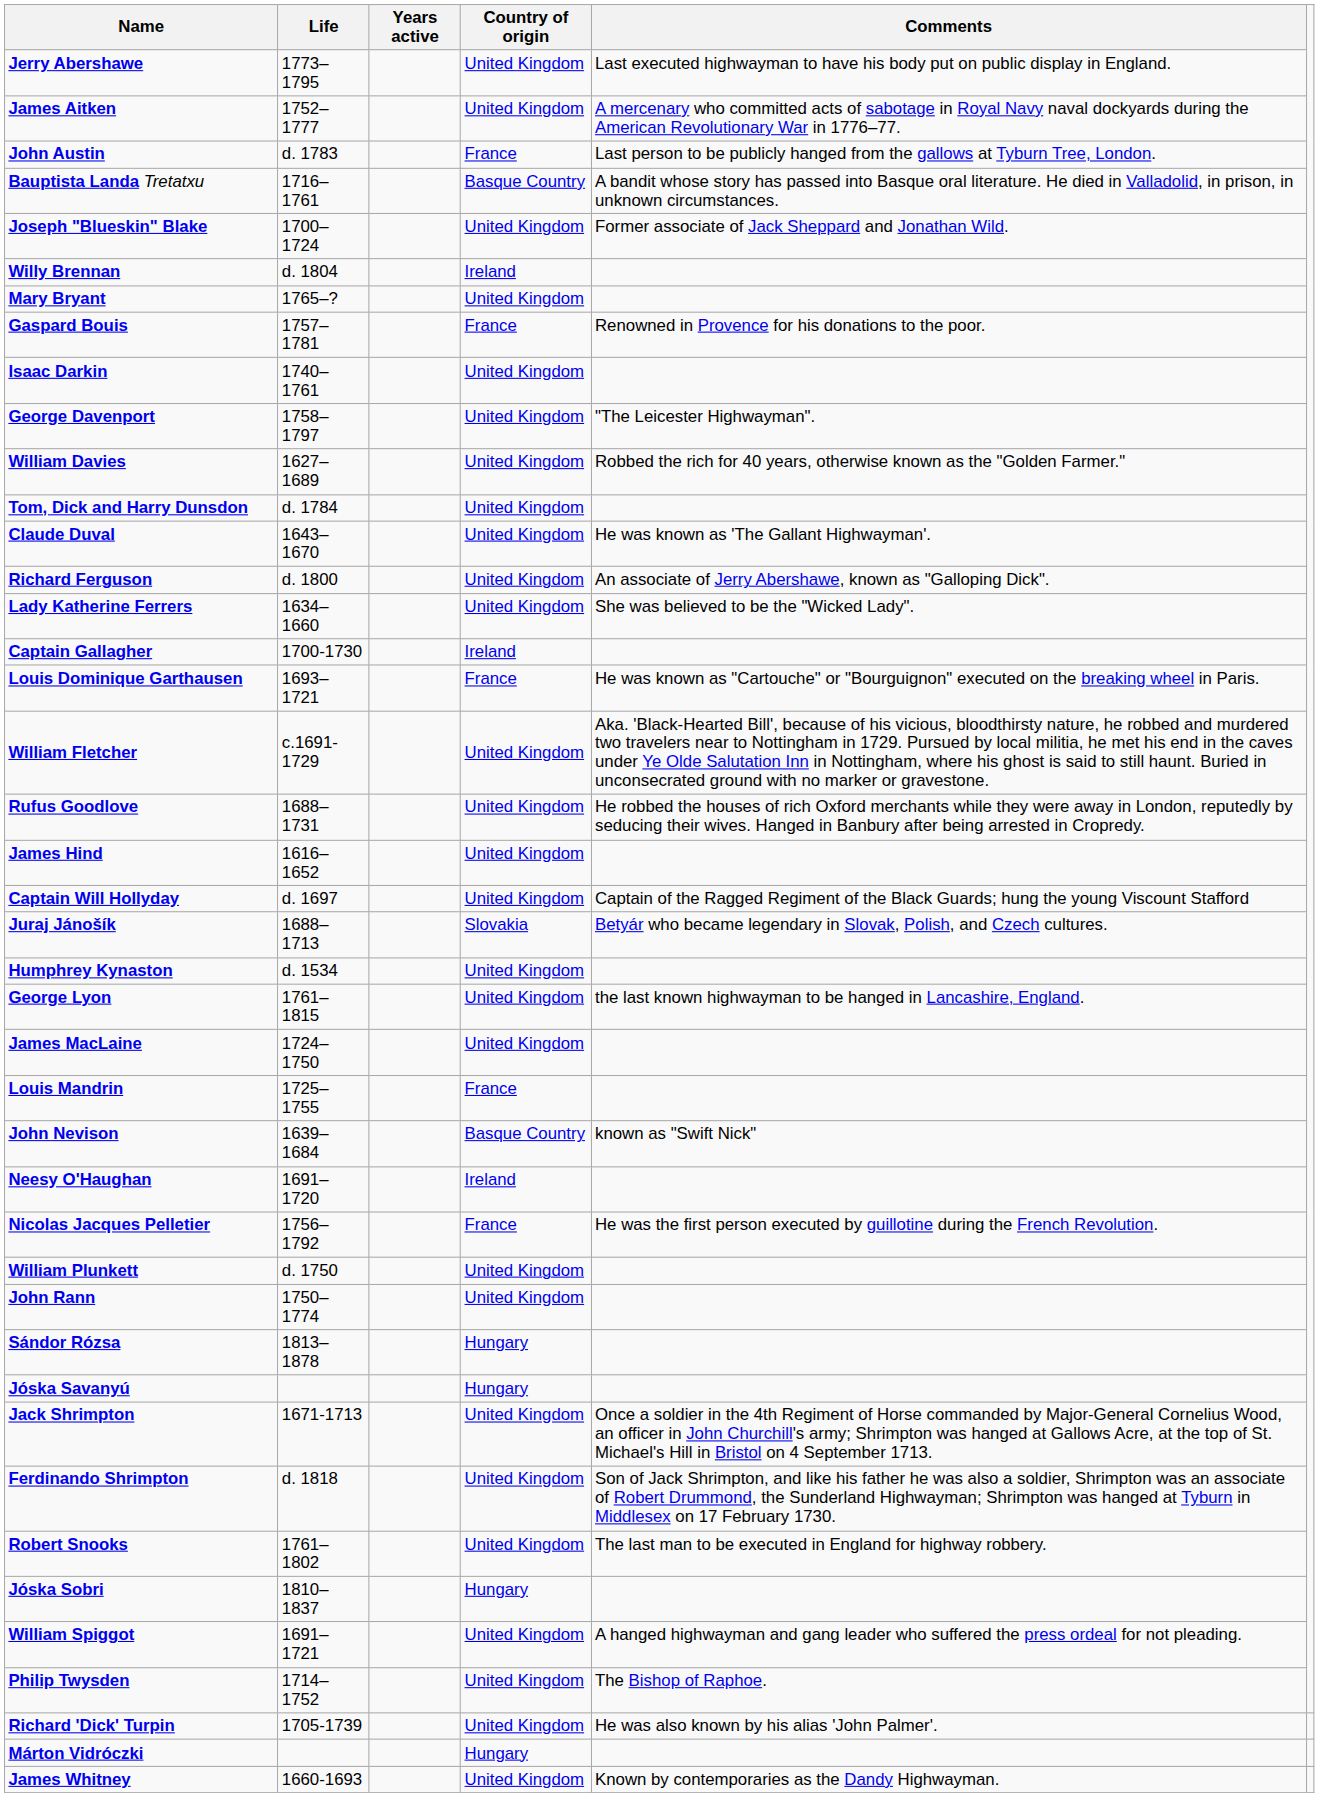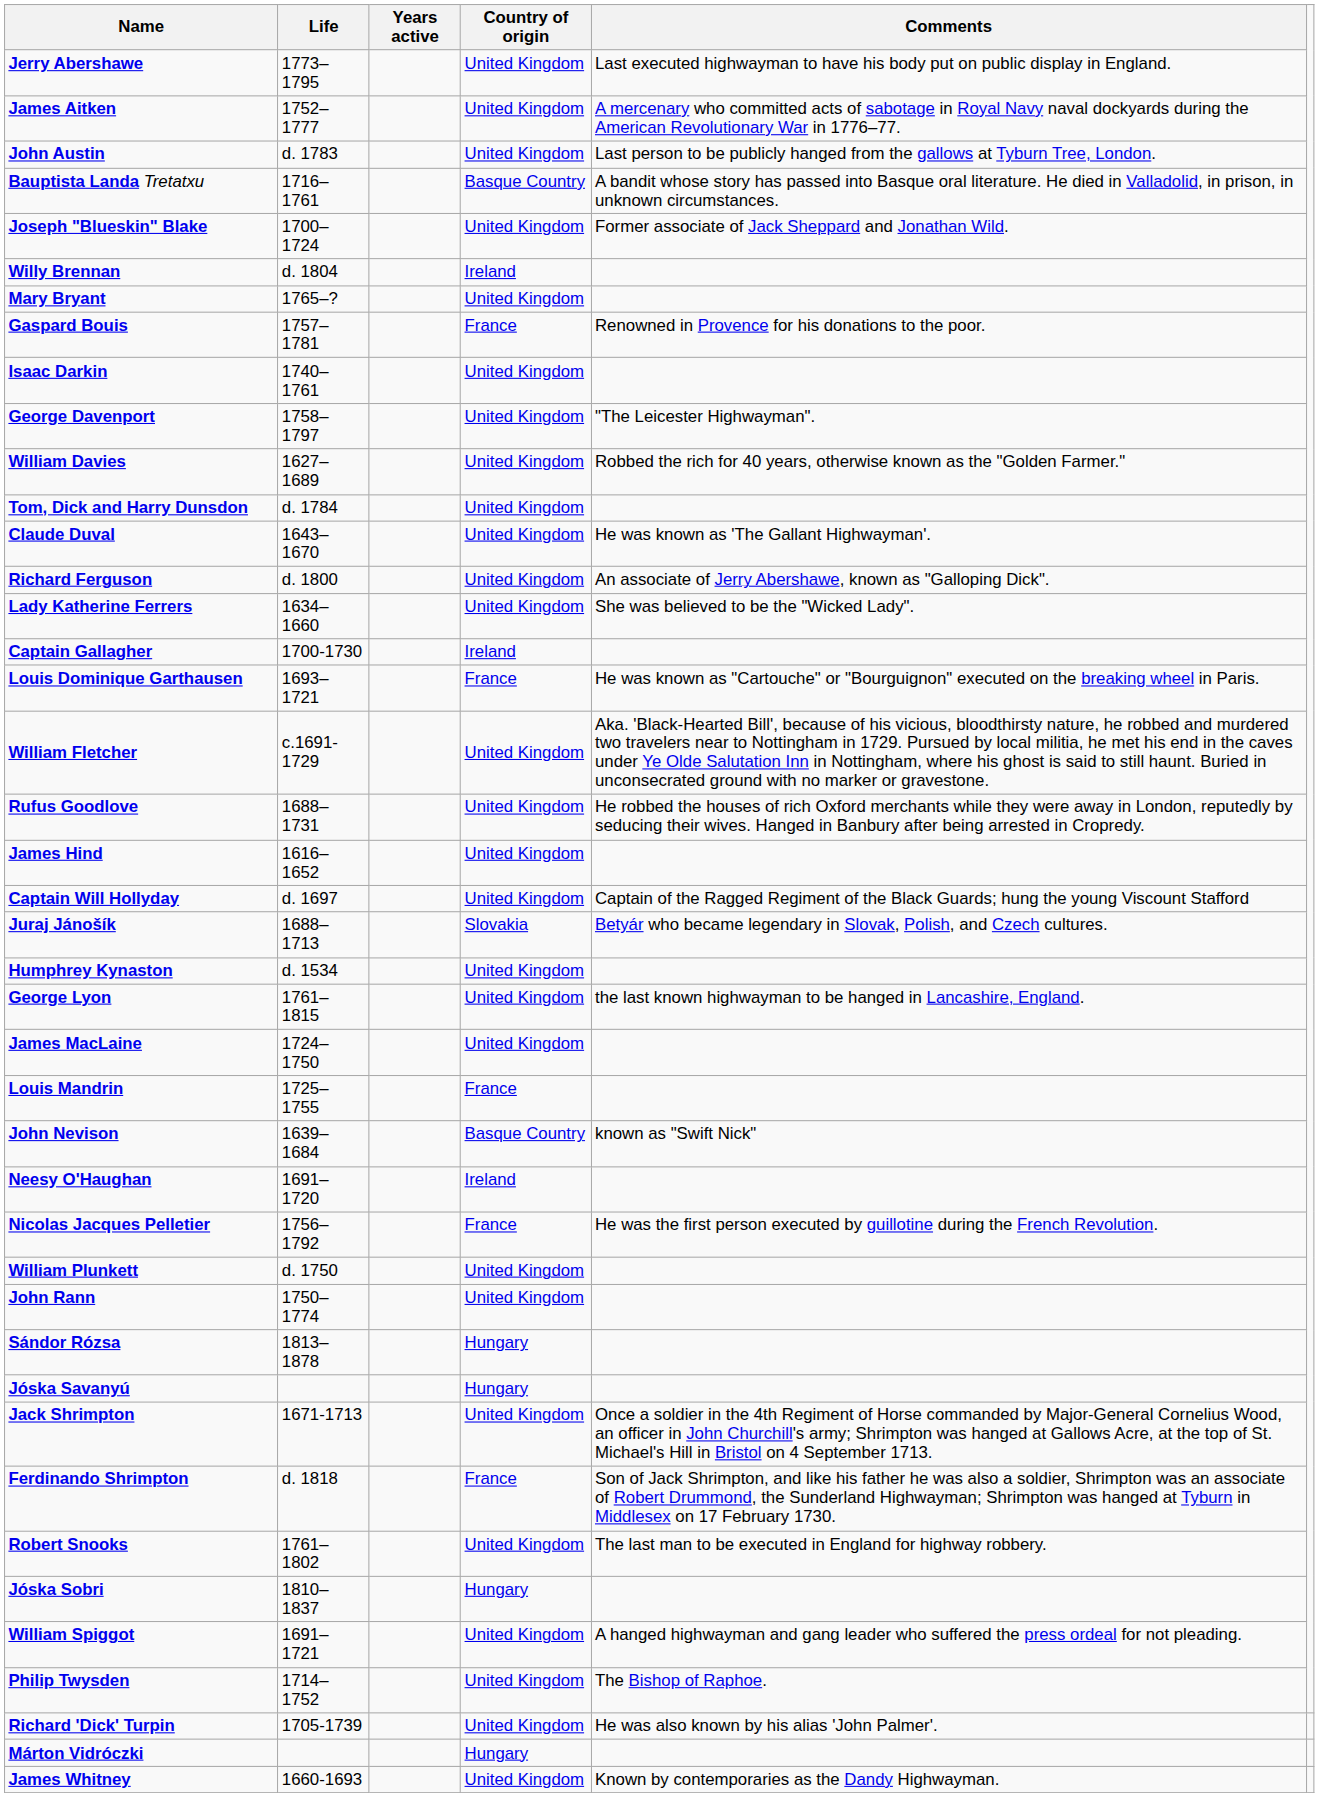 <table class="sortable wikitable">
 <tr>
 <th style="width:21%;">Name</th>
 <th style="width:7%;">Life</th>
 <th style="width:7%;">Years active</th>
 <th style="width:10%;">Country of origin</th>
 <th style="width:55%;">Comments</th>
 </tr>
 <tr valign="top">
 <td><strong><a href='#'>Jerry Abershawe</a></strong></td>
 <td>1773–1795</td>
 <td></td>
 <td><a href='#'>United Kingdom</a></td>
 <td>Last executed highwayman to have his body put on public display in England.</td>
 </tr>
 <tr valign="top">
 <td><strong><a href='#'>James Aitken</a></strong></td>
 <td>1752–1777</td>
 <td></td>
 <td><a href='#'>United Kingdom</a></td>
 <td><a href='#'>A mercenary</a> who committed acts of <a href='#'>sabotage</a> in <a href='#'>Royal Navy</a> naval dockyards during the <a href='#'>American Revolutionary War</a> in 1776–77.</td>
 </tr>
 <tr valign="top">
 <td><strong><a href='#'>John Austin</a></strong></td>
 <td>d. 1783</td>
 <td></td>
-<td><a href='#'>France</a></td>
+<td><a href='#'>United Kingdom</a></td>
 <td>Last person to be publicly hanged from the <a href='#'>gallows</a> at <a href='#'>Tyburn Tree, London</a>.</td>
 </tr>
 <tr valign="top">
 <td><strong><a href='#'>Bauptista Landa</a></strong> <em>Tretatxu</em></td>
 <td>1716–1761</td>
 <td></td>
 <td><a href='#'>Basque Country</a></td>
 <td>A bandit whose story has passed into Basque oral literature. He died in <a href='#'>Valladolid</a>, in prison, in unknown circumstances.</td>
 </tr>
 <tr valign="top">
 <td><strong><a href='#'>Joseph "Blueskin" Blake</a></strong></td>
 <td>1700–1724</td>
 <td></td>
 <td><a href='#'>United Kingdom</a></td>
 <td>Former associate of <a href='#'>Jack Sheppard</a> and <a href='#'>Jonathan Wild</a>.</td>
 </tr>
 <tr valign="top">
 <td><strong><a href='#'>Willy Brennan</a></strong></td>
 <td>d. 1804</td>
 <td></td>
 <td><a href='#'>Ireland</a></td>
 <td></td>
 </tr>
 <tr valign="top">
 <td><strong><a href='#'>Mary Bryant</a></strong></td>
 <td>1765–?</td>
 <td></td>
 <td><a href='#'>United Kingdom</a></td>
 <td></td>
 </tr>
 <tr valign="top">
 <td><strong><a href='#'>Gaspard Bouis</a></strong></td>
 <td>1757–1781</td>
 <td></td>
 <td><a href='#'>France</a></td>
 <td>Renowned in <a href='#'>Provence</a> for his donations to the poor.</td>
 </tr>
 <tr valign="top">
 <td><strong><a href='#'>Isaac Darkin</a></strong></td>
 <td>1740–1761</td>
 <td></td>
 <td><a href='#'>United Kingdom</a></td>
 <td></td>
 </tr>
 <tr valign="top">
 <td><strong><a href='#'>George Davenport</a></strong></td>
 <td>1758–1797</td>
 <td></td>
 <td><a href='#'>United Kingdom</a></td>
 <td>"The Leicester Highwayman".</td>
 </tr>
 <tr valign="top">
 <td><strong><a href='#'>William Davies</a></strong></td>
 <td>1627–1689</td>
 <td></td>
 <td><a href='#'>United Kingdom</a></td>
 <td>Robbed the rich for 40 years, otherwise known as the "Golden Farmer."</td>
 </tr>
 <tr valign="top">
 <td><strong><a href='#'>Tom, Dick and Harry Dunsdon</a></strong></td>
 <td>d. 1784</td>
 <td></td>
 <td><a href='#'>United Kingdom</a></td>
 <td></td>
 </tr>
 <tr valign="top">
 <td><strong><a href='#'>Claude Duval</a></strong></td>
 <td>1643–1670</td>
 <td></td>
 <td><a href='#'>United Kingdom</a></td>
 <td>He was known as 'The Gallant Highwayman'.</td>
 </tr>
 <tr valign="top">
 <td><strong><a href='#'>Richard Ferguson</a></strong></td>
 <td>d. 1800</td>
 <td></td>
 <td><a href='#'>United Kingdom</a></td>
 <td>An associate of <a href='#'>Jerry Abershawe</a>, known as "Galloping Dick".</td>
 </tr>
 <tr valign="top">
 <td><strong><a href='#'>Lady Katherine Ferrers</a></strong></td>
 <td>1634–1660</td>
 <td></td>
 <td><a href='#'>United Kingdom</a></td>
 <td>She was believed to be the "Wicked Lady".</td>
 </tr>
 <tr valign="top">
 <td><strong><a href='#'>Captain Gallagher</a></strong></td>
 <td>1700-1730</td>
 <td></td>
 <td><a href='#'>Ireland</a></td>
 <td></td>
 </tr>
 <tr valign="top">
 <td><strong><a href='#'>Louis Dominique Garthausen</a></strong></td>
 <td>1693–1721</td>
 <td></td>
 <td><a href='#'>France</a></td>
 <td>He was known as "Cartouche" or "Bourguignon" executed on the <a href='#'>breaking wheel</a> in Paris.</td>
 </tr>
 <tr>
 <td><strong><a href='#'>William Fletcher</a></strong></td>
 <td>c.1691-1729</td>
 <td></td>
 <td><a href='#'>United Kingdom</a></td>
 <td>Aka. 'Black-Hearted Bill', because of his vicious, bloodthirsty nature, he robbed and murdered two travelers near to Nottingham in 1729. Pursued by local militia, he met his end in the caves under <a href='#'>Ye Olde Salutation Inn</a> in Nottingham, where his ghost is said to still haunt. Buried in unconsecrated ground with no marker or gravestone.</td>
 </tr>
 <tr valign="top">
 <td><strong><a href='#'>Rufus Goodlove</a></strong></td>
 <td>1688–1731</td>
 <td></td>
 <td><a href='#'>United Kingdom</a></td>
 <td>He robbed the houses of rich Oxford merchants while they were away in London, reputedly by seducing their wives. Hanged in Banbury after being arrested in Cropredy.</td>
 </tr>
 <tr valign="top">
 <td><strong><a href='#'>James Hind</a></strong></td>
 <td>1616–1652</td>
 <td></td>
 <td><a href='#'>United Kingdom</a></td>
 <td></td>
 </tr>
 <tr valign="top">
 <td><strong><a href='#'>Captain Will Hollyday</a></strong></td>
 <td>d. 1697</td>
 <td></td>
 <td><a href='#'>United Kingdom</a></td>
 <td>Captain of the Ragged Regiment of the Black Guards; hung the young Viscount Stafford</td>
 </tr>
 <tr valign="top">
 <td><strong><a href='#'>Juraj Jánošík</a></strong></td>
 <td>1688–1713</td>
 <td></td>
 <td><a href='#'>Slovakia</a></td>
 <td><a href='#'>Betyár</a> who became legendary in <a href='#'>Slovak</a>, <a href='#'>Polish</a>, and <a href='#'>Czech</a> cultures.</td>
 </tr>
 <tr valign="top">
 <td><strong><a href='#'>Humphrey Kynaston</a></strong></td>
 <td>d. 1534</td>
 <td></td>
 <td><a href='#'>United Kingdom</a></td>
 <td></td>
 </tr>
 <tr valign="top">
 <td><strong><a href='#'>George Lyon</a></strong></td>
 <td>1761–1815</td>
 <td></td>
 <td><a href='#'>United Kingdom</a></td>
 <td>the last known highwayman to be hanged in <a href='#'>Lancashire, England</a>.</td>
 </tr>
 <tr valign="top">
 <td><strong><a href='#'>James MacLaine</a></strong></td>
 <td>1724–1750</td>
 <td></td>
 <td><a href='#'>United Kingdom</a></td>
 <td></td>
 </tr>
 <tr valign="top">
 <td><strong><a href='#'>Louis Mandrin</a></strong></td>
 <td>1725–1755</td>
 <td></td>
 <td><a href='#'>France</a></td>
 <td></td>
 </tr>
 <tr valign="top">
 <td><strong><a href='#'>John Nevison</a></strong></td>
 <td>1639–1684</td>
 <td></td>
 <td><a href='#'>Basque Country</a></td>
 <td>known as "Swift Nick"</td>
 </tr>
 <tr valign="top">
 <td><strong><a href='#'>Neesy O'Haughan</a></strong></td>
 <td>1691–1720</td>
 <td></td>
 <td><a href='#'>Ireland</a></td>
 <td></td>
 </tr>
 <tr valign="top">
 <td><strong><a href='#'>Nicolas Jacques Pelletier</a></strong></td>
 <td>1756–1792</td>
 <td></td>
 <td><a href='#'>France</a></td>
 <td>He was the first person executed by <a href='#'>guillotine</a> during the <a href='#'>French Revolution</a>.</td>
 </tr>
 <tr valign="top">
 <td><strong><a href='#'>William Plunkett</a></strong></td>
 <td>d. 1750</td>
 <td></td>
 <td><a href='#'>United Kingdom</a></td>
 <td></td>
 </tr>
 <tr valign="top">
 <td><strong><a href='#'>John Rann</a></strong></td>
 <td>1750–1774</td>
 <td></td>
 <td><a href='#'>United Kingdom</a></td>
 <td></td>
 </tr>
 <tr valign="top">
 <td><strong><a href='#'>Sándor Rózsa</a></strong></td>
 <td>1813–1878</td>
 <td></td>
 <td><a href='#'>Hungary</a></td>
 <td></td>
 </tr>
 <tr valign="top">
 <td><strong><a href='#'>Jóska Savanyú</a></strong></td>
 <td></td>
 <td></td>
 <td><a href='#'>Hungary</a></td>
 <td></td>
 </tr>
 <tr valign="top">
 <td><strong><a href='#'>Jack Shrimpton</a></strong></td>
 <td>1671-1713</td>
 <td></td>
 <td><a href='#'>United Kingdom</a></td>
 <td>Once a soldier in the 4th Regiment of Horse commanded by Major-General Cornelius Wood, an officer in <a href='#'>John Churchill</a>'s army; Shrimpton was hanged at Gallows Acre, at the top of St. Michael's Hill in <a href='#'>Bristol</a> on 4 September 1713.</td>
 </tr>
 <tr valign="top">
 <td><strong><a href='#'>Ferdinando Shrimpton</a></strong></td>
 <td>d. 1818</td>
 <td></td>
-<td><a href='#'>United Kingdom</a></td>
+<td><a href='#'>France</a></td>
 <td>Son of Jack Shrimpton, and like his father he was also a soldier, Shrimpton was an associate of <a href='#'>Robert Drummond</a>, the Sunderland Highwayman; Shrimpton was hanged at <a href='#'>Tyburn</a> in <a href='#'>Middlesex</a> on 17 February 1730.</td>
 </tr>
 <tr valign="top">
 <td><strong><a href='#'>Robert Snooks</a></strong></td>
 <td>1761–1802</td>
 <td></td>
 <td><a href='#'>United Kingdom</a></td>
 <td>The last man to be executed in England for highway robbery.</td>
 </tr>
 <tr valign="top">
 <td><strong><a href='#'>Jóska Sobri</a></strong></td>
 <td>1810–1837</td>
 <td></td>
 <td><a href='#'>Hungary</a></td>
 <td></td>
 </tr>
 <tr valign="top">
 <td><strong><a href='#'>William Spiggot</a></strong></td>
 <td>1691–1721</td>
 <td></td>
 <td><a href='#'>United Kingdom</a></td>
 <td>A hanged highwayman and gang leader who suffered the <a href='#'>press ordeal</a> for not pleading.</td>
 </tr>
 <tr valign="top">
 <td><strong><a href='#'>Philip Twysden</a></strong></td>
 <td>1714–1752</td>
 <td></td>
 <td><a href='#'>United Kingdom</a></td>
 <td>The <a href='#'>Bishop of Raphoe</a>.</td>
 </tr>
 <tr valign="top">
 <td><strong><a href='#'>Richard 'Dick' Turpin</a></strong></td>
 <td>1705-1739</td>
 <td></td>
 <td><a href='#'>United Kingdom</a></td>
 <td>He was also known by his alias 'John Palmer'.</td>
 <td></td>
 </tr>
 <tr valign="top">
 <td><strong><a href='#'>Márton Vidróczki</a></strong></td>
 <td></td>
 <td></td>
 <td><a href='#'>Hungary</a></td>
 <td></td>
 </tr>
 <tr valign="top">
 <td><strong><a href='#'>James Whitney</a></strong></td>
 <td>1660-1693</td>
 <td></td>
 <td><a href='#'>United Kingdom</a></td>
 <td>Known by contemporaries as the <a href='#'>Dandy</a> Highwayman.</td>
 <td></td>
 </tr>
 </table>
